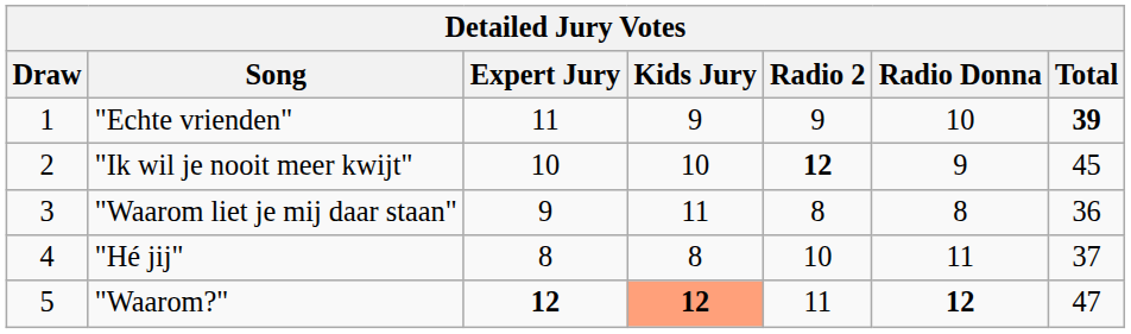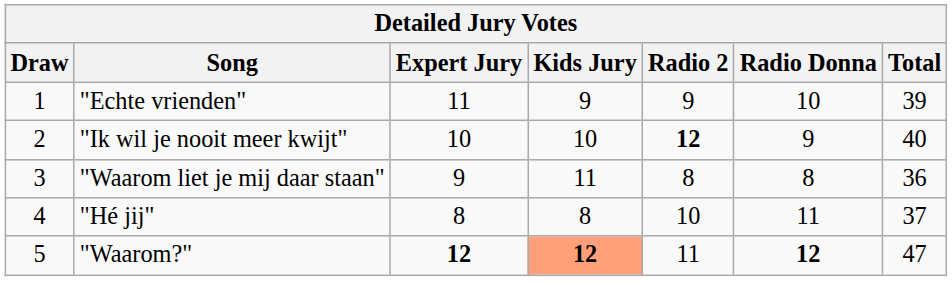 <table class="wikitable collapsible collapsed" style="margin: 1em auto 1em auto; text-align:center;">
 <tr>
 <th colspan="7">Detailed Jury Votes</th>
 </tr>
 <tr>
 <th>Draw</th>
 <th>Song</th>
 <th>Expert Jury</th>
 <th>Kids Jury</th>
 <th>Radio 2</th>
 <th>Radio Donna</th>
 <th>Total</th>
 </tr>
 <tr>
 <td>1</td>
 <td align="left">"Echte vrienden"</td>
 <td>11</td>
 <td>9</td>
 <td>9</td>
 <td>10</td>
-<td><strong>39</strong></td>
+<td>39</td>
 </tr>
 <tr>
 <td>2</td>
 <td align="left">"Ik wil je nooit meer kwijt"</td>
 <td>10</td>
 <td>10</td>
 <td><strong>12</strong></td>
 <td>9</td>
-<td>45</td>
+<td>40</td>
 </tr>
 <tr>
 <td>3</td>
 <td align="left">"Waarom liet je mij daar staan"</td>
 <td>9</td>
 <td>11</td>
 <td>8</td>
 <td>8</td>
 <td>36</td>
 </tr>
 <tr>
 <td>4</td>
 <td align="left">"Hé jij"</td>
 <td>8</td>
 <td>8</td>
 <td>10</td>
 <td>11</td>
 <td>37</td>
 </tr>
 <tr>
 <td>5</td>
 <td align="left">"Waarom?"</td>
 <td><strong>12</strong></td>
 <td style="background: lightsalmon;"><strong>12</strong></td>
 <td>11</td>
 <td><strong>12</strong></td>
 <td>47</td>
 </tr>
 </table>
